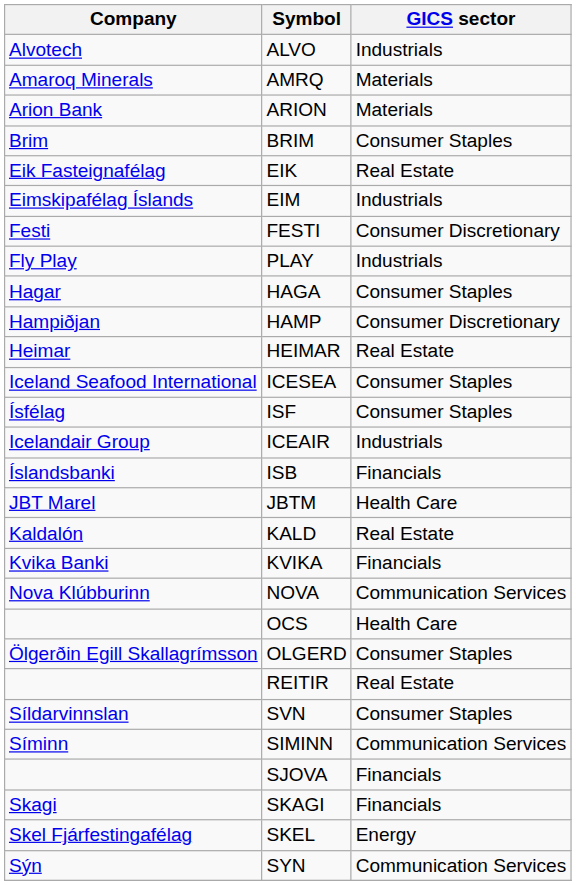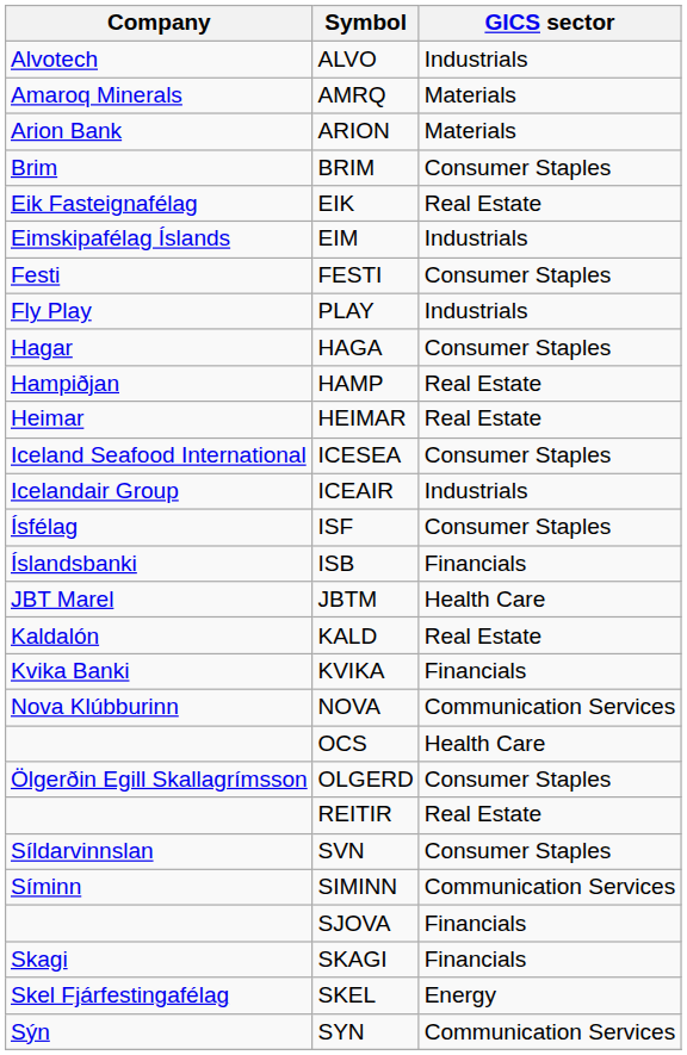 <table class="wikitable sortable" cellpadding=2 cellspacing=2>
 <tr>
 <th>Company</th>
 <th>Symbol</th>
 <th><a href='#'>GICS</a> sector</th>
 </tr>
 <tr>
 <td><a href='#'>Alvotech</a></td>
 <td>ALVO</td>
 <td>Industrials</td>
 </tr>
 <tr>
 <td><a href='#'>Amaroq Minerals</a></td>
 <td>AMRQ</td>
 <td>Materials</td>
 </tr>
 <tr>
 <td><a href='#'>Arion Bank</a></td>
 <td>ARION</td>
 <td>Materials</td>
 </tr>
 <tr>
 <td><a href='#'>Brim</a></td>
 <td>BRIM</td>
 <td>Consumer Staples</td>
 </tr>
 <tr>
 <td><a href='#'>Eik Fasteignafélag</a></td>
 <td>EIK</td>
 <td>Real Estate</td>
 </tr>
 <tr>
 <td><a href='#'>Eimskipafélag Íslands</a></td>
 <td>EIM</td>
 <td>Industrials</td>
 </tr>
 <tr>
 <td><a href='#'>Festi</a></td>
 <td>FESTI</td>
-<td>Consumer Discretionary</td>
+<td>Consumer Staples</td>
 </tr>
 <tr>
 <td><a href='#'>Fly Play</a></td>
 <td>PLAY</td>
 <td>Industrials</td>
 </tr>
 <tr>
 <td><a href='#'>Hagar</a></td>
 <td>HAGA</td>
 <td>Consumer Staples</td>
 </tr>
 <tr>
 <td><a href='#'>Hampiðjan</a></td>
 <td>HAMP</td>
-<td>Consumer Discretionary</td>
+<td>Real Estate</td>
 </tr>
 <tr>
 <td><a href='#'>Heimar</a></td>
 <td>HEIMAR</td>
 <td>Real Estate</td>
 </tr>
 <tr>
 <td><a href='#'>Iceland Seafood International</a></td>
 <td>ICESEA</td>
 <td>Consumer Staples</td>
 </tr>
 <tr>
+<td><a href='#'>Icelandair Group</a></td>
+<td>ICEAIR</td>
+<td>Industrials</td>
+</tr>
+<tr>
 <td><a href='#'>Ísfélag</a></td>
 <td>ISF</td>
 <td>Consumer Staples</td>
-</tr>
-<tr>
-<td><a href='#'>Icelandair Group</a></td>
-<td>ICEAIR</td>
-<td>Industrials</td>
 </tr>
 <tr>
 <td><a href='#'>Íslandsbanki</a></td>
 <td>ISB</td>
 <td>Financials</td>
 </tr>
 <tr>
 <td><a href='#'>JBT Marel</a></td>
 <td>JBTM</td>
 <td>Health Care</td>
 </tr>
 <tr>
 <td><a href='#'>Kaldalón</a></td>
 <td>KALD</td>
 <td>Real Estate</td>
 </tr>
 <tr>
 <td><a href='#'>Kvika Banki</a></td>
 <td>KVIKA</td>
 <td>Financials</td>
 </tr>
 <tr>
 <td><a href='#'>Nova Klúbburinn</a></td>
 <td>NOVA</td>
 <td>Communication Services</td>
 </tr>
 <tr>
 <td></td>
 <td>OCS</td>
 <td>Health Care</td>
 </tr>
 <tr>
 <td><a href='#'>Ölgerðin Egill Skallagrímsson</a></td>
 <td>OLGERD</td>
 <td>Consumer Staples</td>
 </tr>
 <tr>
 <td></td>
 <td>REITIR</td>
 <td>Real Estate</td>
 </tr>
 <tr>
 <td><a href='#'>Síldarvinnslan</a></td>
 <td>SVN</td>
 <td>Consumer Staples</td>
 </tr>
 <tr>
 <td><a href='#'>Síminn</a></td>
 <td>SIMINN</td>
 <td>Communication Services</td>
 </tr>
 <tr>
 <td></td>
 <td>SJOVA</td>
 <td>Financials</td>
 </tr>
 <tr>
 <td><a href='#'>Skagi</a></td>
 <td>SKAGI</td>
 <td>Financials</td>
 </tr>
 <tr>
 <td><a href='#'>Skel Fjárfestingafélag</a></td>
 <td>SKEL</td>
 <td>Energy</td>
 </tr>
 <tr>
 <td><a href='#'>Sýn</a></td>
 <td>SYN</td>
 <td>Communication Services</td>
 </tr>
 <tr>
 </tr>
 </table>
